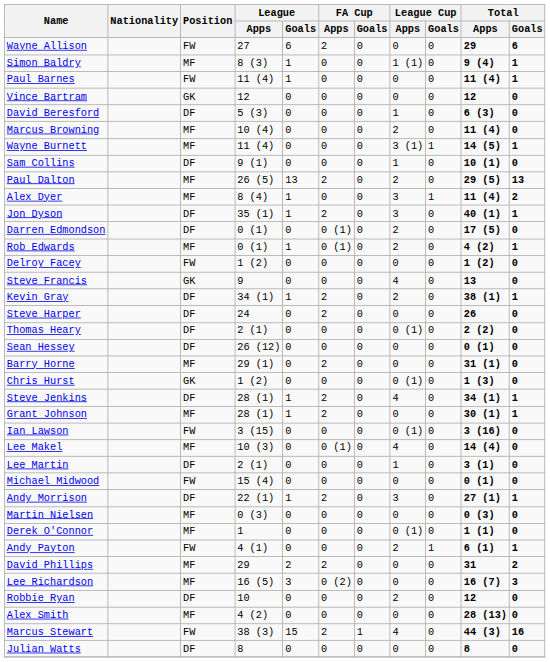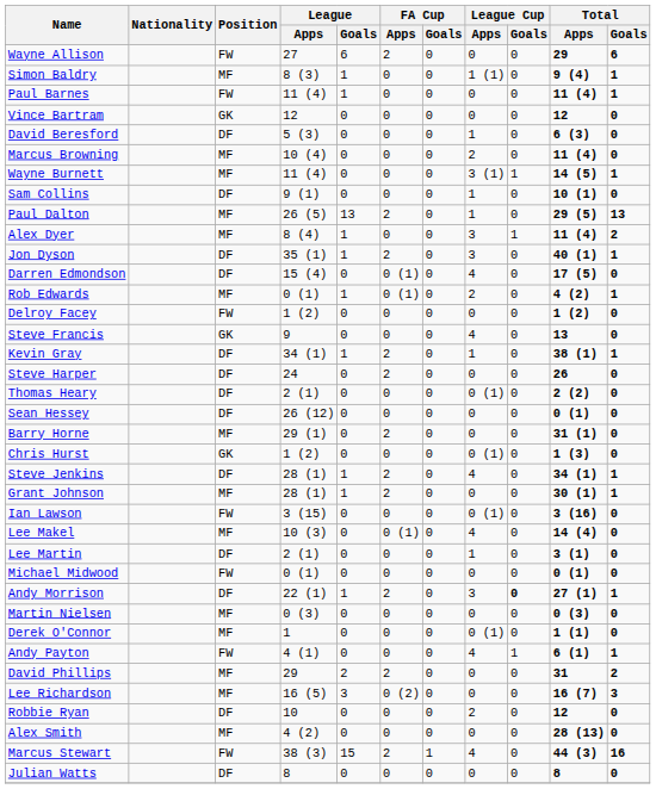 <table class="wikitable sortable">
 <tr>
 <th scope=col rowspan=2>Name</th>
 <th scope=col rowspan=2>Nationality</th>
 <th scope=col rowspan=2>Position</th>
 <th colspan=2>League</th>
 <th colspan=2>FA Cup</th>
 <th colspan=2>League Cup</th>
 <th colspan=2>Total</th>
 </tr>
 <tr>
 <th>Apps</th>
 <th>Goals</th>
 <th>Apps</th>
 <th>Goals</th>
 <th>Apps</th>
 <th>Goals</th>
 <th>Apps</th>
 <th>Goals</th>
 </tr>
 <tr>
 <td><a href='#'>Wayne Allison</a></td>
 <td></td>
 <td>FW</td>
 <td>27</td>
 <td>6</td>
 <td>2</td>
 <td>0</td>
 <td>0</td>
 <td>0</td>
 <td><strong>29</strong></td>
 <td><strong>6</strong></td>
 </tr>
 <tr>
 <td><a href='#'>Simon Baldry</a></td>
 <td></td>
 <td>MF</td>
 <td>8 (3)</td>
 <td>1</td>
 <td>0</td>
 <td>0</td>
 <td>1 (1)</td>
 <td>0</td>
 <td><strong>9 (4)</strong></td>
 <td><strong>1</strong></td>
 </tr>
 <tr>
 <td><a href='#'>Paul Barnes</a></td>
 <td></td>
 <td>FW</td>
 <td>11 (4)</td>
 <td>1</td>
 <td>0</td>
 <td>0</td>
 <td>0</td>
 <td>0</td>
 <td><strong>11 (4)</strong></td>
 <td><strong>1</strong></td>
 </tr>
 <tr>
 <td><a href='#'>Vince Bartram</a></td>
 <td></td>
 <td>GK</td>
 <td>12</td>
 <td>0</td>
 <td>0</td>
 <td>0</td>
 <td>0</td>
 <td>0</td>
 <td><strong>12</strong></td>
 <td><strong>0</strong></td>
 </tr>
 <tr>
 <td><a href='#'>David Beresford</a></td>
 <td></td>
 <td>DF</td>
 <td>5 (3)</td>
 <td>0</td>
 <td>0</td>
 <td>0</td>
 <td>1</td>
 <td>0</td>
 <td><strong>6 (3)</strong></td>
 <td><strong>0</strong></td>
 </tr>
 <tr>
 <td><a href='#'>Marcus Browning</a></td>
 <td></td>
 <td>MF</td>
 <td>10 (4)</td>
 <td>0</td>
 <td>0</td>
 <td>0</td>
 <td>2</td>
 <td>0</td>
 <td><strong>11 (4)</strong></td>
 <td><strong>0</strong></td>
 </tr>
 <tr>
 <td><a href='#'>Wayne Burnett</a></td>
 <td></td>
 <td>MF</td>
 <td>11 (4)</td>
 <td>0</td>
 <td>0</td>
 <td>0</td>
 <td>3 (1)</td>
 <td>1</td>
 <td><strong>14 (5)</strong></td>
 <td><strong>1</strong></td>
 </tr>
 <tr>
 <td><a href='#'>Sam Collins</a></td>
 <td></td>
 <td>DF</td>
 <td>9 (1)</td>
 <td>0</td>
 <td>0</td>
 <td>0</td>
 <td>1</td>
 <td>0</td>
 <td><strong>10 (1)</strong></td>
 <td><strong>0</strong></td>
 </tr>
 <tr>
 <td><a href='#'>Paul Dalton</a></td>
 <td></td>
 <td>MF</td>
 <td>26 (5)</td>
 <td>13</td>
 <td>2</td>
 <td>0</td>
-<td>2</td>
+<td>1</td>
 <td>0</td>
 <td><strong>29 (5)</strong></td>
 <td><strong>13</strong></td>
 </tr>
 <tr>
 <td><a href='#'>Alex Dyer</a></td>
 <td></td>
 <td>MF</td>
 <td>8 (4)</td>
 <td>1</td>
 <td>0</td>
 <td>0</td>
 <td>3</td>
 <td>1</td>
 <td><strong>11 (4)</strong></td>
 <td><strong>2</strong></td>
 </tr>
 <tr>
 <td><a href='#'>Jon Dyson</a></td>
 <td></td>
 <td>DF</td>
 <td>35 (1)</td>
 <td>1</td>
 <td>2</td>
 <td>0</td>
 <td>3</td>
 <td>0</td>
 <td><strong>40 (1)</strong></td>
 <td><strong>1</strong></td>
 </tr>
 <tr>
 <td><a href='#'>Darren Edmondson</a></td>
 <td></td>
 <td>DF</td>
-<td>0 (1)</td>
+<td>15 (4)</td>
 <td>0</td>
 <td>0 (1)</td>
 <td>0</td>
-<td>2</td>
+<td>4</td>
 <td>0</td>
 <td><strong>17 (5)</strong></td>
 <td><strong>0</strong></td>
 </tr>
 <tr>
 <td><a href='#'>Rob Edwards</a></td>
 <td></td>
 <td>MF</td>
 <td>0 (1)</td>
 <td>1</td>
 <td>0 (1)</td>
 <td>0</td>
 <td>2</td>
 <td>0</td>
 <td><strong>4 (2)</strong></td>
 <td><strong>1</strong></td>
 </tr>
 <tr>
 <td><a href='#'>Delroy Facey</a></td>
 <td></td>
 <td>FW</td>
 <td>1 (2)</td>
 <td>0</td>
 <td>0</td>
 <td>0</td>
 <td>0</td>
 <td>0</td>
 <td><strong>1 (2)</strong></td>
 <td><strong>0</strong></td>
 </tr>
 <tr>
 <td><a href='#'>Steve Francis</a></td>
 <td></td>
 <td>GK</td>
 <td>9</td>
 <td>0</td>
 <td>0</td>
 <td>0</td>
 <td>4</td>
 <td>0</td>
 <td><strong>13</strong></td>
 <td><strong>0</strong></td>
 </tr>
 <tr>
 <td><a href='#'>Kevin Gray</a></td>
 <td></td>
 <td>DF</td>
 <td>34 (1)</td>
 <td>1</td>
 <td>2</td>
 <td>0</td>
-<td>2</td>
+<td>1</td>
 <td>0</td>
 <td><strong>38 (1)</strong></td>
 <td><strong>1</strong></td>
 </tr>
 <tr>
 <td><a href='#'>Steve Harper</a></td>
 <td></td>
 <td>DF</td>
 <td>24</td>
 <td>0</td>
 <td>2</td>
 <td>0</td>
 <td>0</td>
 <td>0</td>
 <td><strong>26</strong></td>
 <td><strong>0</strong></td>
 </tr>
 <tr>
 <td><a href='#'>Thomas Heary</a></td>
 <td></td>
 <td>DF</td>
 <td>2 (1)</td>
 <td>0</td>
 <td>0</td>
 <td>0</td>
 <td>0 (1)</td>
 <td>0</td>
 <td><strong>2 (2)</strong></td>
 <td><strong>0</strong></td>
 </tr>
 <tr>
 <td><a href='#'>Sean Hessey</a></td>
 <td></td>
 <td>DF</td>
 <td>26 (12)</td>
 <td>0</td>
 <td>0</td>
 <td>0</td>
 <td>0</td>
 <td>0</td>
 <td><strong>0 (1)</strong></td>
 <td><strong>0</strong></td>
 </tr>
 <tr>
 <td><a href='#'>Barry Horne</a></td>
 <td></td>
 <td>MF</td>
 <td>29 (1)</td>
 <td>0</td>
 <td>2</td>
 <td>0</td>
 <td>0</td>
 <td>0</td>
 <td><strong>31 (1)</strong></td>
 <td><strong>0</strong></td>
 </tr>
 <tr>
 <td><a href='#'>Chris Hurst</a></td>
 <td></td>
 <td>GK</td>
 <td>1 (2)</td>
 <td>0</td>
 <td>0</td>
 <td>0</td>
 <td>0 (1)</td>
 <td>0</td>
 <td><strong>1 (3)</strong></td>
 <td><strong>0</strong></td>
 </tr>
 <tr>
 <td><a href='#'>Steve Jenkins</a></td>
 <td></td>
 <td>DF</td>
 <td>28 (1)</td>
 <td>1</td>
 <td>2</td>
 <td>0</td>
 <td>4</td>
 <td>0</td>
 <td><strong>34 (1)</strong></td>
 <td><strong>1</strong></td>
 </tr>
 <tr>
 <td><a href='#'>Grant Johnson</a></td>
 <td></td>
 <td>MF</td>
 <td>28 (1)</td>
 <td>1</td>
 <td>2</td>
 <td>0</td>
 <td>0</td>
 <td>0</td>
 <td><strong>30 (1)</strong></td>
 <td><strong>1</strong></td>
 </tr>
 <tr>
 <td><a href='#'>Ian Lawson</a></td>
 <td></td>
 <td>FW</td>
 <td>3 (15)</td>
 <td>0</td>
 <td>0</td>
 <td>0</td>
 <td>0 (1)</td>
 <td>0</td>
 <td><strong>3 (16)</strong></td>
 <td><strong>0</strong></td>
 </tr>
 <tr>
 <td><a href='#'>Lee Makel</a></td>
 <td></td>
 <td>MF</td>
 <td>10 (3)</td>
 <td>0</td>
 <td>0 (1)</td>
 <td>0</td>
 <td>4</td>
 <td>0</td>
 <td><strong>14 (4)</strong></td>
 <td><strong>0</strong></td>
 </tr>
 <tr>
 <td><a href='#'>Lee Martin</a></td>
 <td></td>
 <td>DF</td>
 <td>2 (1)</td>
 <td>0</td>
 <td>0</td>
 <td>0</td>
 <td>1</td>
 <td>0</td>
 <td><strong>3 (1)</strong></td>
 <td><strong>0</strong></td>
 </tr>
 <tr>
 <td><a href='#'>Michael Midwood</a></td>
 <td></td>
 <td>FW</td>
-<td>15 (4)</td>
+<td>0 (1)</td>
 <td>0</td>
 <td>0</td>
 <td>0</td>
 <td>0</td>
 <td>0</td>
 <td><strong>0 (1)</strong></td>
 <td><strong>0</strong></td>
 </tr>
 <tr>
 <td><a href='#'>Andy Morrison</a></td>
 <td></td>
 <td>DF</td>
 <td>22 (1)</td>
 <td>1</td>
 <td>2</td>
 <td>0</td>
 <td>3</td>
-<td>0</td>
+<td><strong>0</strong></td>
 <td><strong>27 (1)</strong></td>
 <td><strong>1</strong></td>
 </tr>
 <tr>
 <td><a href='#'>Martin Nielsen</a></td>
 <td></td>
 <td>MF</td>
 <td>0 (3)</td>
 <td>0</td>
 <td>0</td>
 <td>0</td>
 <td>0</td>
 <td>0</td>
 <td><strong>0 (3)</strong></td>
 <td><strong>0</strong></td>
 </tr>
 <tr>
 <td><a href='#'>Derek O'Connor</a></td>
 <td></td>
 <td>MF</td>
 <td>1</td>
 <td>0</td>
 <td>0</td>
 <td>0</td>
 <td>0 (1)</td>
 <td>0</td>
 <td><strong>1 (1)</strong></td>
 <td><strong>0</strong></td>
 </tr>
 <tr>
 <td><a href='#'>Andy Payton</a></td>
 <td></td>
 <td>FW</td>
 <td>4 (1)</td>
 <td>0</td>
 <td>0</td>
 <td>0</td>
-<td>2</td>
+<td>4</td>
 <td>1</td>
 <td><strong>6 (1)</strong></td>
 <td><strong>1</strong></td>
 </tr>
 <tr>
 <td><a href='#'>David Phillips</a></td>
 <td></td>
 <td>MF</td>
 <td>29</td>
 <td>2</td>
 <td>2</td>
 <td>0</td>
 <td>0</td>
 <td>0</td>
 <td><strong>31</strong></td>
 <td><strong>2</strong></td>
 </tr>
 <tr>
 <td><a href='#'>Lee Richardson</a></td>
 <td></td>
 <td>MF</td>
 <td>16 (5)</td>
 <td>3</td>
 <td>0 (2)</td>
 <td>0</td>
 <td>0</td>
 <td>0</td>
 <td><strong>16 (7)</strong></td>
 <td><strong>3</strong></td>
 </tr>
 <tr>
 <td><a href='#'>Robbie Ryan</a></td>
 <td></td>
 <td>DF</td>
 <td>10</td>
 <td>0</td>
 <td>0</td>
 <td>0</td>
 <td>2</td>
 <td>0</td>
 <td><strong>12</strong></td>
 <td><strong>0</strong></td>
 </tr>
 <tr>
 <td><a href='#'>Alex Smith</a></td>
 <td></td>
 <td>MF</td>
 <td>4 (2)</td>
 <td>0</td>
 <td>0</td>
 <td>0</td>
 <td>0</td>
 <td>0</td>
 <td><strong>28 (13)</strong></td>
 <td><strong>0</strong></td>
 </tr>
 <tr>
 <td><a href='#'>Marcus Stewart</a></td>
 <td></td>
 <td>FW</td>
 <td>38 (3)</td>
 <td>15</td>
 <td>2</td>
 <td>1</td>
 <td>4</td>
 <td>0</td>
 <td><strong>44 (3)</strong></td>
 <td><strong>16</strong></td>
 </tr>
 <tr>
 <td><a href='#'>Julian Watts</a></td>
 <td></td>
 <td>DF</td>
 <td>8</td>
 <td>0</td>
 <td>0</td>
 <td>0</td>
 <td>0</td>
 <td>0</td>
 <td><strong>8</strong></td>
 <td><strong>0</strong></td>
 </tr>
 <tr>
 </tr>
 </table>
